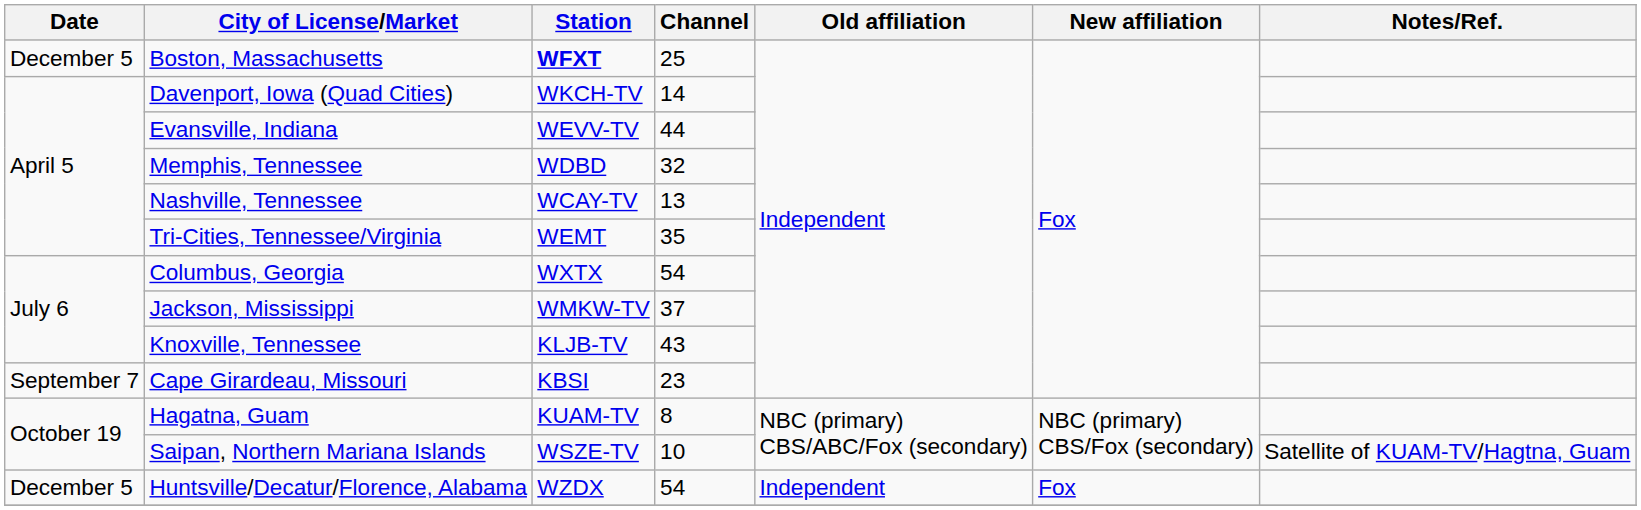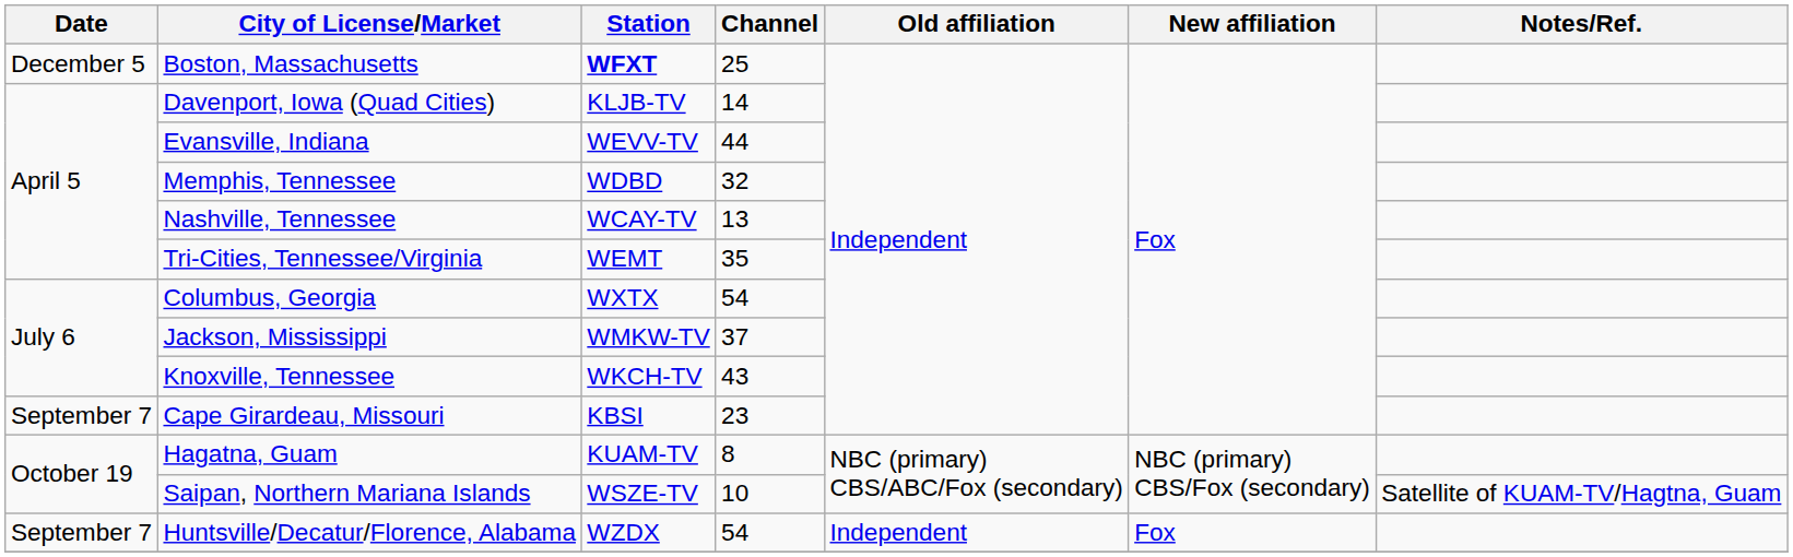 <table class="wikitable sortable">
 <tr>
 <th>Date</th>
 <th><a href='#'>City of License</a>/<a href='#'>Market</a></th>
 <th><a href='#'>Station</a></th>
 <th>Channel</th>
 <th>Old affiliation</th>
 <th>New affiliation</th>
 <th>Notes/Ref.</th>
 </tr>
 <tr>
 <td>December 5</td>
 <td><a href='#'>Boston, Massachusetts</a></td>
 <td><strong><a href='#'>WFXT</a></strong></td>
 <td>25</td>
 <td rowspan="10"><a href='#'>Independent</a></td>
 <td rowspan="10"><a href='#'>Fox</a></td>
 <td></td>
 </tr>
 <tr>
 <td rowspan=5>April 5</td>
 <td><a href='#'>Davenport, Iowa</a> (<a href='#'>Quad Cities</a>)</td>
-<td><a href='#'>WKCH-TV</a></td>
+<td><a href='#'>KLJB-TV</a></td>
 <td>14</td>
 <td></td>
 </tr>
 <tr>
 <td><a href='#'>Evansville, Indiana</a></td>
 <td><a href='#'>WEVV-TV</a></td>
 <td>44</td>
 <td></td>
 </tr>
 <tr>
 <td><a href='#'>Memphis, Tennessee</a></td>
 <td><a href='#'>WDBD</a></td>
 <td>32</td>
 <td></td>
 </tr>
 <tr>
 <td><a href='#'>Nashville, Tennessee</a></td>
 <td><a href='#'>WCAY-TV</a></td>
 <td>13</td>
 <td></td>
 </tr>
 <tr>
 <td><a href='#'>Tri-Cities, Tennessee/Virginia</a></td>
 <td><a href='#'>WEMT</a></td>
 <td>35</td>
 <td></td>
 </tr>
 <tr>
 <td rowspan="3">July 6</td>
 <td><a href='#'>Columbus, Georgia</a></td>
 <td><a href='#'>WXTX</a></td>
 <td>54</td>
 <td></td>
 </tr>
 <tr>
 <td><a href='#'>Jackson, Mississippi</a></td>
 <td><a href='#'>WMKW-TV</a></td>
 <td>37</td>
 <td></td>
 </tr>
 <tr>
 <td><a href='#'>Knoxville, Tennessee</a></td>
-<td><a href='#'>KLJB-TV</a></td>
+<td><a href='#'>WKCH-TV</a></td>
 <td>43</td>
 <td></td>
 </tr>
 <tr>
 <td>September 7</td>
 <td><a href='#'>Cape Girardeau, Missouri</a> <br> </td>
 <td><a href='#'>KBSI</a></td>
 <td>23</td>
 <td></td>
 </tr>
 <tr>
 <td rowspan=2>October 19</td>
 <td><a href='#'>Hagatna, Guam</a></td>
 <td><a href='#'>KUAM-TV</a></td>
 <td>8</td>
 <td rowspan=2>NBC (primary) <br> CBS/ABC/Fox (secondary)</td>
 <td rowspan=2>NBC (primary) <br> CBS/Fox (secondary)</td>
 <td></td>
 </tr>
 <tr>
 <td><a href='#'>Saipan</a>, <a href='#'>Northern Mariana Islands</a></td>
 <td><a href='#'>WSZE-TV</a></td>
 <td>10</td>
 <td>Satellite of <a href='#'>KUAM-TV</a>/<a href='#'>Hagtna, Guam</a></td>
 </tr>
 <tr>
-<td>December 5</td>
+<td>September 7</td>
 <td><a href='#'>Huntsville</a>/<a href='#'>Decatur</a>/<a href='#'>Florence, Alabama</a></td>
 <td><a href='#'>WZDX</a></td>
 <td>54</td>
 <td><a href='#'>Independent</a></td>
 <td><a href='#'>Fox</a></td>
 <td></td>
 </tr>
 <tr>
 </tr>
 </table>
